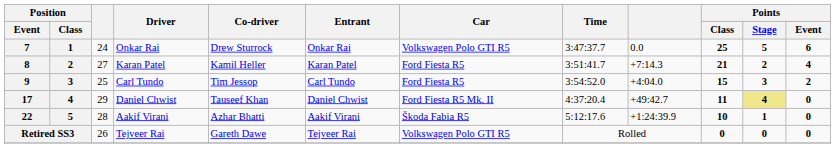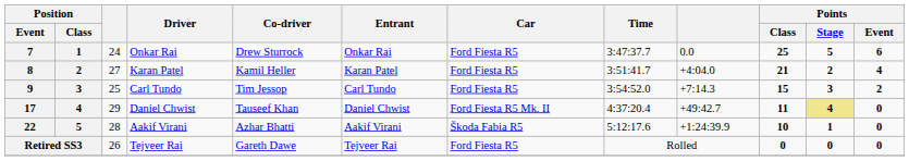 <table class="wikitable" width=85% style="font-size: 85%;">
 <tr>
 <th colspan="2">Position</th>
 <th rowspan="2"></th>
 <th rowspan="2">Driver</th>
 <th rowspan="2">Co-driver</th>
 <th rowspan="2">Entrant</th>
 <th rowspan="2">Car</th>
 <th rowspan="2">Time</th>
 <th rowspan="2"></th>
 <th colspan="3">Points</th>
 </tr>
 <tr>
 <th>Event</th>
 <th>Class</th>
 <th>Class</th>
 <th><a href='#'>Stage</a></th>
 <th>Event</th>
 </tr>
 <tr>
 <th>7</th>
 <th>1</th>
 <td align="center">24</td>
 <td><a href='#'>Onkar Rai</a></td>
 <td><a href='#'>Drew Sturrock</a></td>
 <td><a href='#'>Onkar Rai</a></td>
-<td><a href='#'>Volkswagen Polo GTI R5</a></td>
+<td><a href='#'>Ford Fiesta R5</a></td>
 <td>3:47:37.7</td>
 <td>0.0</td>
 <td align="center"><strong>25</strong></td>
 <td align="center"><strong>5</strong></td>
 <td align="center"><strong>6</strong></td>
 </tr>
 <tr>
 <th>8</th>
 <th>2</th>
 <td align="center">27</td>
 <td><a href='#'>Karan Patel</a></td>
 <td><a href='#'>Kamil Heller</a></td>
 <td><a href='#'>Karan Patel</a></td>
 <td><a href='#'>Ford Fiesta R5</a></td>
 <td>3:51:41.7</td>
-<td>+7:14.3</td>
+<td>+4:04.0</td>
 <td align="center"><strong>21</strong></td>
 <td align="center"><strong>2</strong></td>
 <td align="center"><strong>4</strong></td>
 </tr>
 <tr>
 <th>9</th>
 <th>3</th>
 <td align="center">25</td>
 <td><a href='#'>Carl Tundo</a></td>
 <td><a href='#'>Tim Jessop</a></td>
 <td><a href='#'>Carl Tundo</a></td>
 <td><a href='#'>Ford Fiesta R5</a></td>
 <td>3:54:52.0</td>
-<td>+4:04.0</td>
+<td>+7:14.3</td>
 <td align="center"><strong>15</strong></td>
 <td align="center"><strong>3</strong></td>
 <td align="center"><strong>2</strong></td>
 </tr>
 <tr>
 <th>17</th>
 <th>4</th>
 <td align="center">29</td>
 <td><a href='#'>Daniel Chwist</a></td>
 <td><a href='#'>Tauseef Khan</a></td>
 <td><a href='#'>Daniel Chwist</a></td>
 <td><a href='#'>Ford Fiesta R5 Mk. II</a></td>
 <td>4:37:20.4</td>
 <td>+49:42.7</td>
 <td align="center"><strong>11</strong></td>
 <td align="center" style="background: khaki;"><strong>4</strong></td>
 <td align="center"><strong>0</strong></td>
 </tr>
 <tr>
 <th>22</th>
 <th>5</th>
 <td align="center">28</td>
 <td><a href='#'>Aakif Virani</a></td>
 <td><a href='#'>Azhar Bhatti</a></td>
 <td><a href='#'>Aakif Virani</a></td>
 <td><a href='#'>Škoda Fabia R5</a></td>
 <td>5:12:17.6</td>
 <td>+1:24:39.9</td>
 <td align="center"><strong>10</strong></td>
 <td align="center"><strong>1</strong></td>
 <td align="center"><strong>0</strong></td>
 </tr>
 <tr>
 <th colspan="2">Retired SS3</th>
 <td align="center">26</td>
 <td><a href='#'>Tejveer Rai</a></td>
 <td><a href='#'>Gareth Dawe</a></td>
 <td><a href='#'>Tejveer Rai</a></td>
-<td><a href='#'>Volkswagen Polo GTI R5</a></td>
+<td><a href='#'>Ford Fiesta R5</a></td>
 <td colspan="2" align="center">Rolled</td>
 <td align="center"><strong>0</strong></td>
 <td align="center"><strong>0</strong></td>
 <td align="center"><strong>0</strong></td>
 </tr>
 <tr>
 </tr>
 </table>
